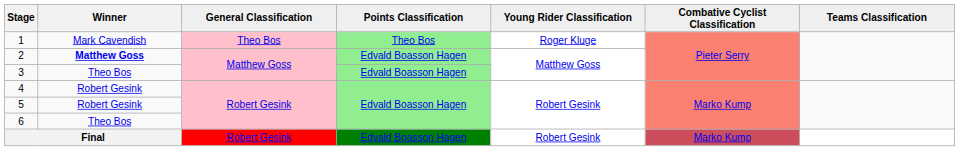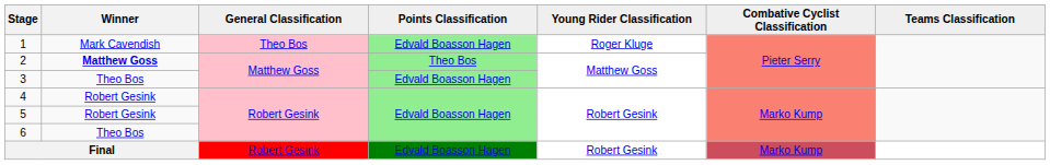 <table class="wikitable" style="text-align: center; font-size:smaller;">
 <tr style="background-color: #efefef;">
 <th width="1%">Stage</th>
 <th width="14%">Winner</th>
 <th style="background:#EFEFEF;" width="15%">General Classification<br></th>
 <th style="background:#EFEFEF;" width="15%">Points Classification<br></th>
 <th style="background:#EFEFEF"  width="15%">Young Rider Classification<br></th>
 <th style="background:#EFEFEF"  width="15%">Combative Cyclist Classification<br></th>
 <th style="background:#EFEFEF;" width="15%">Teams Classification</th>
 </tr>
 <tr>
 <td>1</td>
 <td><a href='#'>Mark Cavendish</a></td>
 <td style="background:pink;" rowspan="1"><a href='#'>Theo Bos</a></td>
-<td style="background:lightgreen;" rowspan="1"><a href='#'>Theo Bos</a></td>
+<td style="background:lightgreen;" rowspan="1"><a href='#'>Edvald Boasson Hagen</a></td>
 <td style="background:white;" rowspan="1"><a href='#'>Roger Kluge</a></td>
 <td style="background:salmon;" rowspan="3"><a href='#'>Pieter Serry</a></td>
 <td style="background:offwhite;" rowspan="3"></td>
 </tr>
 <tr>
 <td>2</td>
 <td><strong><a href='#'>Matthew Goss</a></strong></td>
 <td style="background:pink;" rowspan="2"><a href='#'>Matthew Goss</a></td>
-<td style="background:lightgreen;" rowspan="1"><a href='#'>Edvald Boasson Hagen</a></td>
+<td style="background:lightgreen;" rowspan="1"><a href='#'>Theo Bos</a></td>
 <td style="background:white;" rowspan="2"><a href='#'>Matthew Goss</a></td>
 </tr>
 <tr>
 <td>3</td>
 <td><a href='#'>Theo Bos</a></td>
 <td style="background:lightgreen;" rowspan="1"><a href='#'>Edvald Boasson Hagen</a></td>
 </tr>
 <tr>
 <td>4</td>
 <td><a href='#'>Robert Gesink</a></td>
 <td style="background:pink;" rowspan="3"><a href='#'>Robert Gesink</a></td>
 <td style="background:lightgreen;" rowspan="3"><a href='#'>Edvald Boasson Hagen</a></td>
 <td style="background:white;" rowspan="3"><a href='#'>Robert Gesink</a></td>
 <td style="background:salmon;" rowspan="3"><a href='#'>Marko Kump</a></td>
 <td style="background:offwhite;" rowspan="3"></td>
 </tr>
 <tr>
 <td>5</td>
 <td><a href='#'>Robert Gesink</a></td>
 </tr>
 <tr>
 <td>6</td>
 <td><a href='#'>Theo Bos</a></td>
 </tr>
 <tr>
 <th colspan=2><strong>Final</strong></th>
 <td style="background:red;" rowspan="1"><a href='#'>Robert Gesink</a></td>
 <td style="background:green;" rowspan="1"><a href='#'>Edvald Boasson Hagen</a></td>
 <td style="background:white;" rowspan="1"><a href='#'>Robert Gesink</a></td>
 <td style="background:#CC4E5C;" rowspan="1"><a href='#'>Marko Kump</a></td>
 <td style="background:white;" rowspan="1"></td>
 </tr>
 </table>
